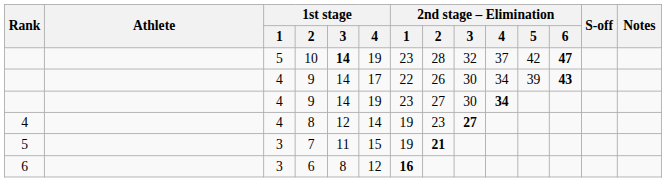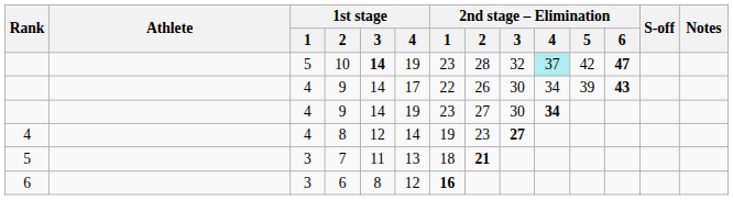 <table class="wikitable" style="text-align:center">
 <tr>
 <th rowspan=2 width=40>Rank</th>
 <th rowspan=2 width=250>Athlete</th>
 <th colspan=4>1st stage</th>
 <th colspan=6>2nd stage – Elimination</th>
 <th rowspan=2 width=35>S-off</th>
 <th rowspan=2 width=45>Notes</th>
 </tr>
 <tr>
 <th width=30>1</th>
 <th width=30>2</th>
 <th width=30>3</th>
 <th width=30>4</th>
 <th width=30>1</th>
 <th width=30>2</th>
 <th width=30>3</th>
 <th width=30>4</th>
 <th width=30>5</th>
 <th width=30>6</th>
 </tr>
 <tr>
 <td></td>
 <td align=left></td>
 <td>5</td>
 <td>10</td>
 <td><strong>14</strong></td>
 <td>19</td>
 <td>23</td>
 <td>28</td>
 <td>32</td>
-<td>37</td>
+<td style="background: paleturquoise;">37</td>
 <td>42</td>
 <td><strong>47</strong></td>
 <td></td>
 <td></td>
 </tr>
 <tr>
 <td></td>
 <td align=left></td>
 <td>4</td>
 <td>9</td>
 <td>14</td>
 <td>17</td>
 <td>22</td>
 <td>26</td>
 <td>30</td>
 <td>34</td>
 <td>39</td>
 <td><strong>43</strong></td>
 <td></td>
 <td></td>
 </tr>
 <tr>
 <td></td>
 <td align=left></td>
 <td>4</td>
 <td>9</td>
 <td>14</td>
 <td>19</td>
 <td>23</td>
 <td>27</td>
 <td>30</td>
 <td><strong>34</strong></td>
 <td></td>
 <td></td>
 <td></td>
 <td></td>
 </tr>
 <tr>
 <td>4</td>
 <td align=left></td>
 <td>4</td>
 <td>8</td>
 <td>12</td>
 <td>14</td>
 <td>19</td>
 <td>23</td>
 <td><strong>27</strong></td>
 <td></td>
 <td></td>
 <td></td>
 <td></td>
 <td></td>
 </tr>
 <tr>
 <td>5</td>
 <td align=left></td>
 <td>3</td>
 <td>7</td>
 <td>11</td>
-<td>15</td>
-<td>19</td>
+<td>13</td>
+<td>18</td>
 <td><strong>21</strong></td>
 <td></td>
 <td></td>
 <td></td>
 <td></td>
 <td></td>
 <td></td>
 </tr>
 <tr>
 <td>6</td>
 <td align=left></td>
 <td>3</td>
 <td>6</td>
 <td>8</td>
 <td>12</td>
 <td><strong>16</strong></td>
 <td></td>
 <td></td>
 <td></td>
 <td></td>
 <td></td>
 <td></td>
 <td></td>
 </tr>
 </table>
